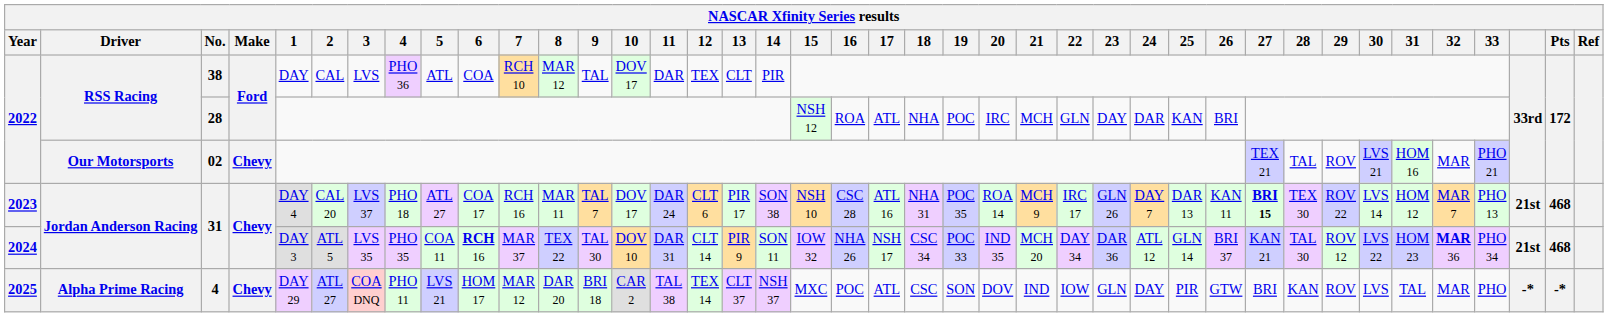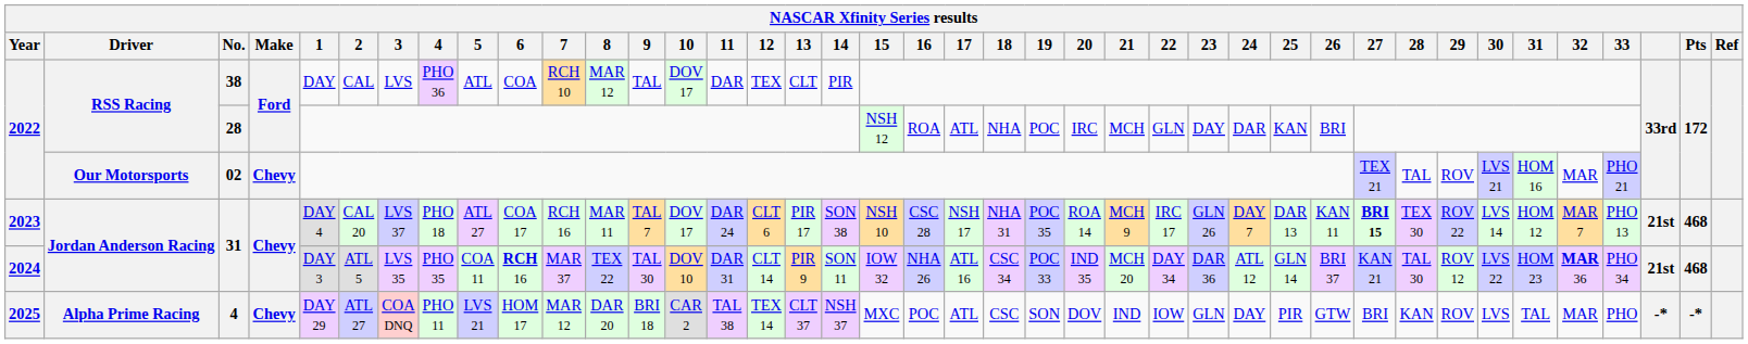 <table class="wikitable" style="text-align:center; font-size:75%">
 <tr>
 <th colspan=42><a href='#'>NASCAR Xfinity Series</a> results</th>
 </tr>
 <tr>
 <th>Year</th>
 <th>Driver</th>
 <th>No.</th>
 <th>Make</th>
 <th>1</th>
 <th>2</th>
 <th>3</th>
 <th>4</th>
 <th>5</th>
 <th>6</th>
 <th>7</th>
 <th>8</th>
 <th>9</th>
 <th>10</th>
 <th>11</th>
 <th>12</th>
 <th>13</th>
 <th>14</th>
 <th>15</th>
 <th>16</th>
 <th>17</th>
 <th>18</th>
 <th>19</th>
 <th>20</th>
 <th>21</th>
 <th>22</th>
 <th>23</th>
 <th>24</th>
 <th>25</th>
 <th>26</th>
 <th>27</th>
 <th>28</th>
 <th>29</th>
 <th>30</th>
 <th>31</th>
 <th>32</th>
 <th>33</th>
 <th></th>
 <th>Pts</th>
 <th>Ref</th>
 </tr>
 <tr>
 <th rowspan=3><a href='#'>2022</a></th>
 <th rowspan=2><a href='#'>RSS Racing</a></th>
 <th>38</th>
 <th rowspan=2><a href='#'>Ford</a></th>
 <td><a href='#'>DAY</a></td>
 <td><a href='#'>CAL</a></td>
 <td><a href='#'>LVS</a></td>
 <td style="background:#EFCFFF;"><a href='#'>PHO</a><br><small>36</small></td>
 <td><a href='#'>ATL</a></td>
 <td><a href='#'>COA</a></td>
 <td style="background:#FFDF9F;"><a href='#'>RCH</a><br><small>10</small></td>
 <td style="background:#DFFFDF;"><a href='#'>MAR</a><br><small>12</small></td>
 <td><a href='#'>TAL</a></td>
 <td style="background:#DFFFDF;"><a href='#'>DOV</a><br><small>17</small></td>
 <td><a href='#'>DAR</a></td>
 <td><a href='#'>TEX</a></td>
 <td><a href='#'>CLT</a></td>
 <td><a href='#'>PIR</a></td>
 <td colspan=19></td>
 <th rowspan=3>33rd</th>
 <th rowspan=3>172</th>
 <th rowspan=3></th>
 </tr>
 <tr>
 <th>28</th>
 <td colspan=14></td>
 <td style="background:#DFFFDF;"><a href='#'>NSH</a><br><small>12</small></td>
 <td><a href='#'>ROA</a></td>
 <td><a href='#'>ATL</a></td>
 <td><a href='#'>NHA</a></td>
 <td><a href='#'>POC</a></td>
 <td><a href='#'>IRC</a></td>
 <td><a href='#'>MCH</a></td>
 <td><a href='#'>GLN</a></td>
 <td><a href='#'>DAY</a></td>
 <td><a href='#'>DAR</a></td>
 <td><a href='#'>KAN</a></td>
 <td><a href='#'>BRI</a></td>
 <td colspan=7></td>
 </tr>
 <tr>
 <th><a href='#'>Our Motorsports</a></th>
 <th>02</th>
 <th><a href='#'>Chevy</a></th>
 <td colspan=26></td>
 <td style="background:#CFCFFF;"><a href='#'>TEX</a><br><small>21</small></td>
 <td><a href='#'>TAL</a></td>
 <td><a href='#'>ROV</a></td>
 <td style="background:#CFCFFF;"><a href='#'>LVS</a><br><small>21</small></td>
 <td style="background:#DFFFDF;"><a href='#'>HOM</a><br><small>16</small></td>
 <td><a href='#'>MAR</a></td>
 <td style="background:#CFCFFF;"><a href='#'>PHO</a><br><small>21</small></td>
 </tr>
 <tr>
 <th><a href='#'>2023</a></th>
 <th rowspan=2><a href='#'>Jordan Anderson Racing</a></th>
 <th rowspan=2>31</th>
 <th rowspan=2><a href='#'>Chevy</a></th>
 <td style="background:#DFDFDF;"><a href='#'>DAY</a><br><small>4</small></td>
 <td style="background:#DFFFDF;"><a href='#'>CAL</a><br><small>20</small></td>
 <td style="background:#CFCFFF;"><a href='#'>LVS</a><br><small>37</small></td>
 <td style="background:#DFFFDF;"><a href='#'>PHO</a><br><small>18</small></td>
 <td style="background:#EFCFFF;"><a href='#'>ATL</a><br><small>27</small></td>
 <td style="background:#DFFFDF;"><a href='#'>COA</a><br><small>17</small></td>
 <td style="background:#DFFFDF;"><a href='#'>RCH</a><br><small>16</small></td>
 <td style="background:#DFFFDF;"><a href='#'>MAR</a><br><small>11</small></td>
 <td style="background:#FFDF9F;"><a href='#'>TAL</a><br><small>7</small></td>
 <td style="background:#DFFFDF;"><a href='#'>DOV</a><br><small>17</small></td>
 <td style="background:#CFCFFF;"><a href='#'>DAR</a><br><small>24</small></td>
 <td style="background:#FFDF9F;"><a href='#'>CLT</a><br><small>6</small></td>
 <td style="background:#DFFFDF;"><a href='#'>PIR</a><br><small>17</small></td>
 <td style="background:#EFCFFF;"><a href='#'>SON</a><br><small>38</small></td>
 <td style="background:#FFDF9F;"><a href='#'>NSH</a><br><small>10</small></td>
 <td style="background:#CFCFFF;"><a href='#'>CSC</a><br><small>28</small></td>
-<td style="background:#DFFFDF;"><a href='#'>ATL</a><br><small>16</small></td>
+<td style="background:#DFFFDF;"><a href='#'>NSH</a><br><small>17</small></td>
 <td style="background:#EFCFFF;"><a href='#'>NHA</a><br><small>31</small></td>
 <td style="background:#CFCFFF;"><a href='#'>POC</a><br><small>35</small></td>
 <td style="background:#DFFFDF;"><a href='#'>ROA</a><br><small>14</small></td>
 <td style="background:#FFDF9F;"><a href='#'>MCH</a><br><small>9</small></td>
 <td style="background:#DFFFDF;"><a href='#'>IRC</a><br><small>17</small></td>
 <td style="background:#CFCFFF;"><a href='#'>GLN</a><br><small>26</small></td>
 <td style="background:#FFDF9F;"><a href='#'>DAY</a><br><small>7</small></td>
 <td style="background:#DFFFDF;"><a href='#'>DAR</a><br><small>13</small></td>
 <td style="background:#DFFFDF;"><a href='#'>KAN</a><br><small>11</small></td>
 <td style="background:#DFFFDF;"><strong><a href='#'>BRI</a><br><small>15</small></strong></td>
 <td style="background:#EFCFFF;"><a href='#'>TEX</a><br><small>30</small></td>
 <td style="background:#CFCFFF;"><a href='#'>ROV</a><br><small>22</small></td>
 <td style="background:#DFFFDF;"><a href='#'>LVS</a><br><small>14</small></td>
 <td style="background:#DFFFDF;"><a href='#'>HOM</a><br><small>12</small></td>
 <td style="background:#FFDF9F;"><a href='#'>MAR</a><br><small>7</small></td>
 <td style="background:#DFFFDF;"><a href='#'>PHO</a><br><small>13</small></td>
 <th>21st</th>
 <th>468</th>
 <th></th>
 </tr>
 <tr>
 <th><a href='#'>2024</a></th>
 <td style="background:#DFDFDF;"><a href='#'>DAY</a><br><small>3</small></td>
 <td style="background:#DFDFDF;"><a href='#'>ATL</a><br><small>5</small></td>
 <td style="background:#EFCFFF;"><a href='#'>LVS</a><br><small>35</small></td>
 <td style="background:#EFCFFF;"><a href='#'>PHO</a><br><small>35</small></td>
 <td style="background:#DFFFDF;"><a href='#'>COA</a><br><small>11</small></td>
 <td style="background:#DFFFDF;"><strong><a href='#'>RCH</a></strong><br><small>16</small></td>
 <td style="background:#EFCFFF;"><a href='#'>MAR</a><br><small>37</small></td>
 <td style="background:#CFCFFF;"><a href='#'>TEX</a><br><small>22</small></td>
 <td style="background:#EFCFFF;"><a href='#'>TAL</a><br><small>30</small></td>
 <td style="background:#FFDF9F;"><a href='#'>DOV</a><br><small>10</small></td>
 <td style="background:#CFCFFF;"><a href='#'>DAR</a><br><small>31</small></td>
 <td style="background:#DFFFDF;"><a href='#'>CLT</a><br><small>14</small></td>
 <td style="background:#FFDF9F;"><a href='#'>PIR</a><br><small>9</small></td>
 <td style="background:#DFFFDF;"><a href='#'>SON</a><br><small>11</small></td>
 <td style="background:#EFCFFF;"><a href='#'>IOW</a><br><small>32</small></td>
 <td style="background:#CFCFFF;"><a href='#'>NHA</a><br><small>26</small></td>
-<td style="background:#DFFFDF;"><a href='#'>NSH</a><br><small>17</small></td>
+<td style="background:#DFFFDF;"><a href='#'>ATL</a><br><small>16</small></td>
 <td style="background:#EFCFFF;"><a href='#'>CSC</a><br><small>34</small></td>
 <td style="background:#CFCFFF;"><a href='#'>POC</a><br><small>33</small></td>
 <td style="background:#EFCFFF;"><a href='#'>IND</a><br><small>35</small></td>
 <td style="background:#DFFFDF;"><a href='#'>MCH</a><br><small>20</small></td>
 <td style="background:#EFCFFF;"><a href='#'>DAY</a><br><small>34</small></td>
 <td style="background:#CFCFFF;"><a href='#'>DAR</a><br><small>36</small></td>
 <td style="background:#DFFFDF;"><a href='#'>ATL</a><br><small>12</small></td>
 <td style="background:#DFFFDF;"><a href='#'>GLN</a><br><small>14</small></td>
 <td style="background:#EFCFFF;"><a href='#'>BRI</a><br><small>37</small></td>
 <td style="background:#CFCFFF;"><a href='#'>KAN</a><br><small>21</small></td>
 <td style="background:#EFCFFF;"><a href='#'>TAL</a><br><small>30</small></td>
 <td style="background:#DFFFDF;"><a href='#'>ROV</a><br><small>12</small></td>
 <td style="background:#CFCFFF;"><a href='#'>LVS</a><br><small>22</small></td>
 <td style="background:#CFCFFF;"><a href='#'>HOM</a><br><small>23</small></td>
 <td style="background:#EFCFFF;"><strong><a href='#'>MAR</a></strong><br><small>36</small></td>
 <td style="background:#EFCFFF;"><a href='#'>PHO</a><br><small>34</small></td>
 <th>21st</th>
 <th>468</th>
 <th></th>
 </tr>
 <tr>
 <th><a href='#'>2025</a></th>
 <th><a href='#'>Alpha Prime Racing</a></th>
 <th>4</th>
 <th><a href='#'>Chevy</a></th>
 <td style="background:#EFCFFF;"><a href='#'>DAY</a><br><small>29</small></td>
 <td style="background:#CFCFFF;"><a href='#'>ATL</a><br><small>27</small></td>
 <td style="background:#FFCFCF;"><a href='#'>COA</a><br><small>DNQ</small></td>
 <td style="background:#DFFFDF;"><a href='#'>PHO</a><br><small>11</small></td>
 <td style="background:#CFCFFF;"><a href='#'>LVS</a><br><small>21</small></td>
 <td style="background:#DFFFDF;"><a href='#'>HOM</a><br><small>17</small></td>
 <td style="background:#DFFFDF;"><a href='#'>MAR</a><br><small>12</small></td>
 <td style="background:#DFFFDF;"><a href='#'>DAR</a><br><small>20</small></td>
 <td style="background:#DFFFDF;"><a href='#'>BRI</a><br><small>18</small></td>
 <td style="background:#DFDFDF;"><a href='#'>CAR</a><br><small>2</small></td>
 <td style="background:#EFCFFF;"><a href='#'>TAL</a><br><small>38</small></td>
 <td style="background:#DFFFDF;"><a href='#'>TEX</a><br><small>14</small></td>
 <td style="background:#EFCFFF;"><a href='#'>CLT</a><br><small>37</small></td>
 <td style="background:#EFCFFF;"><a href='#'>NSH</a><br><small>37</small></td>
 <td><a href='#'>MXC</a></td>
 <td><a href='#'>POC</a></td>
 <td><a href='#'>ATL</a></td>
 <td><a href='#'>CSC</a></td>
 <td><a href='#'>SON</a></td>
 <td><a href='#'>DOV</a></td>
 <td><a href='#'>IND</a></td>
 <td><a href='#'>IOW</a></td>
 <td><a href='#'>GLN</a></td>
 <td><a href='#'>DAY</a></td>
 <td><a href='#'>PIR</a></td>
 <td><a href='#'>GTW</a></td>
 <td><a href='#'>BRI</a></td>
 <td><a href='#'>KAN</a></td>
 <td><a href='#'>ROV</a></td>
 <td><a href='#'>LVS</a></td>
 <td><a href='#'>TAL</a></td>
 <td><a href='#'>MAR</a></td>
 <td><a href='#'>PHO</a></td>
 <th>-*</th>
 <th>-*</th>
 <th></th>
 </tr>
 </table>
